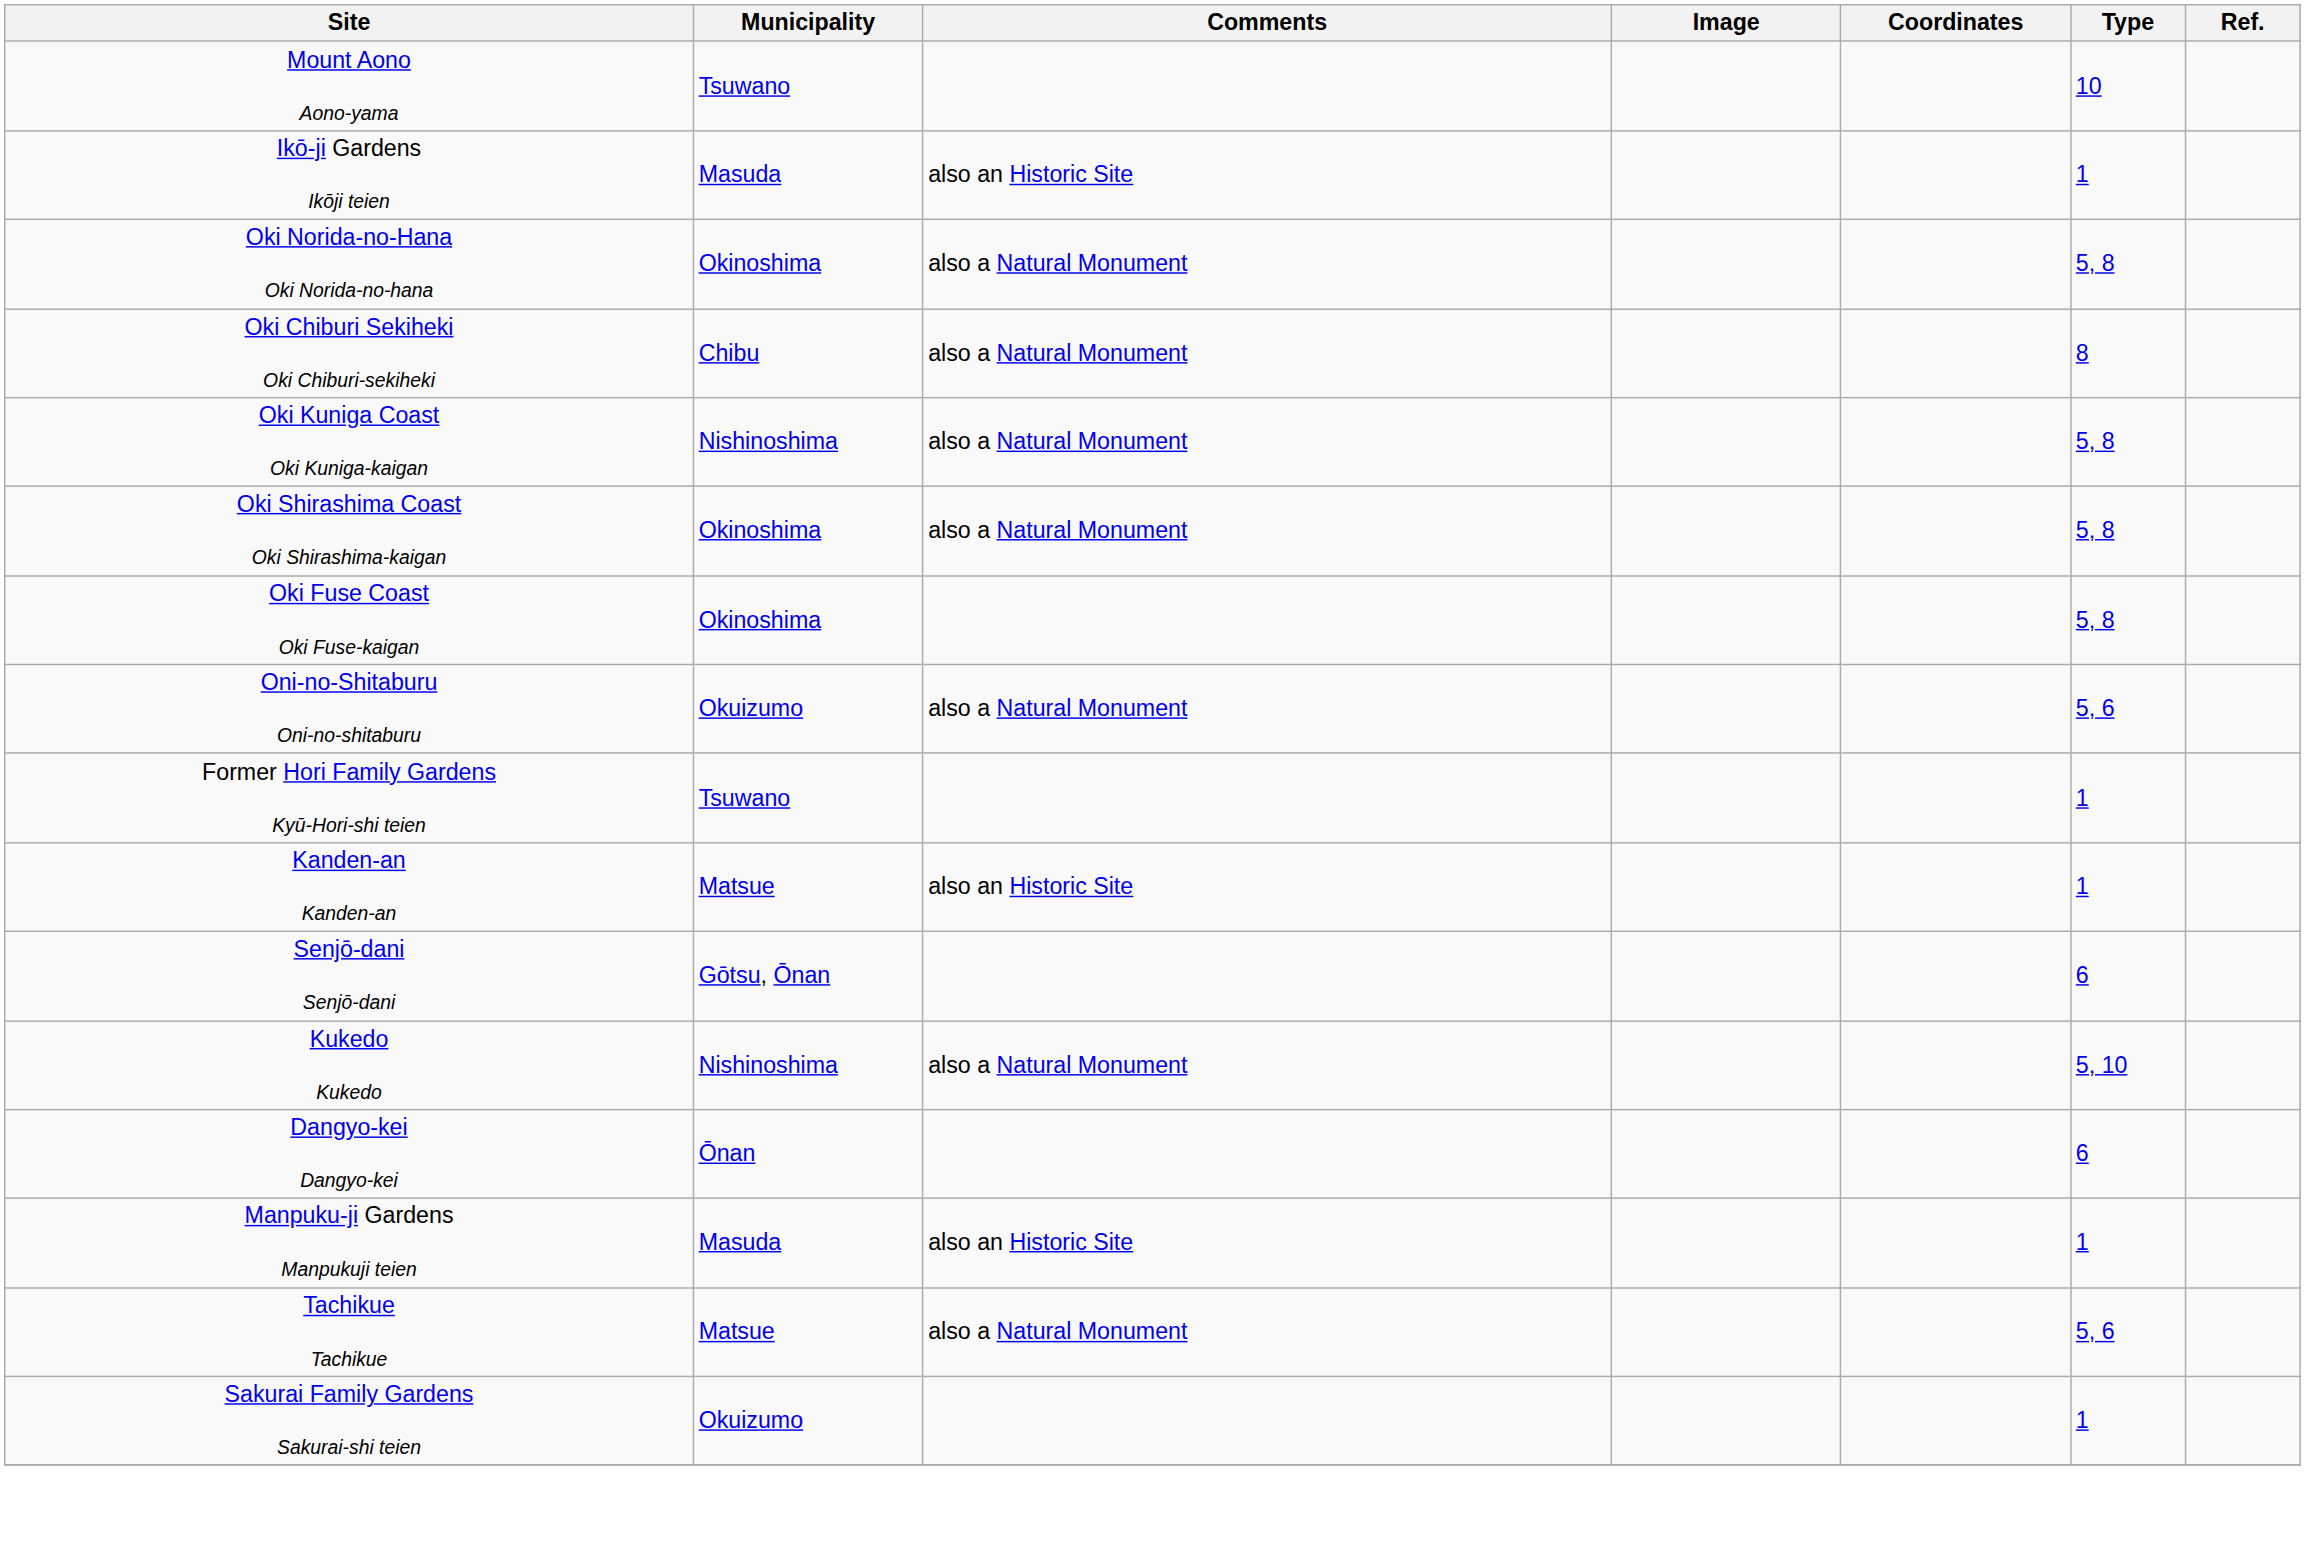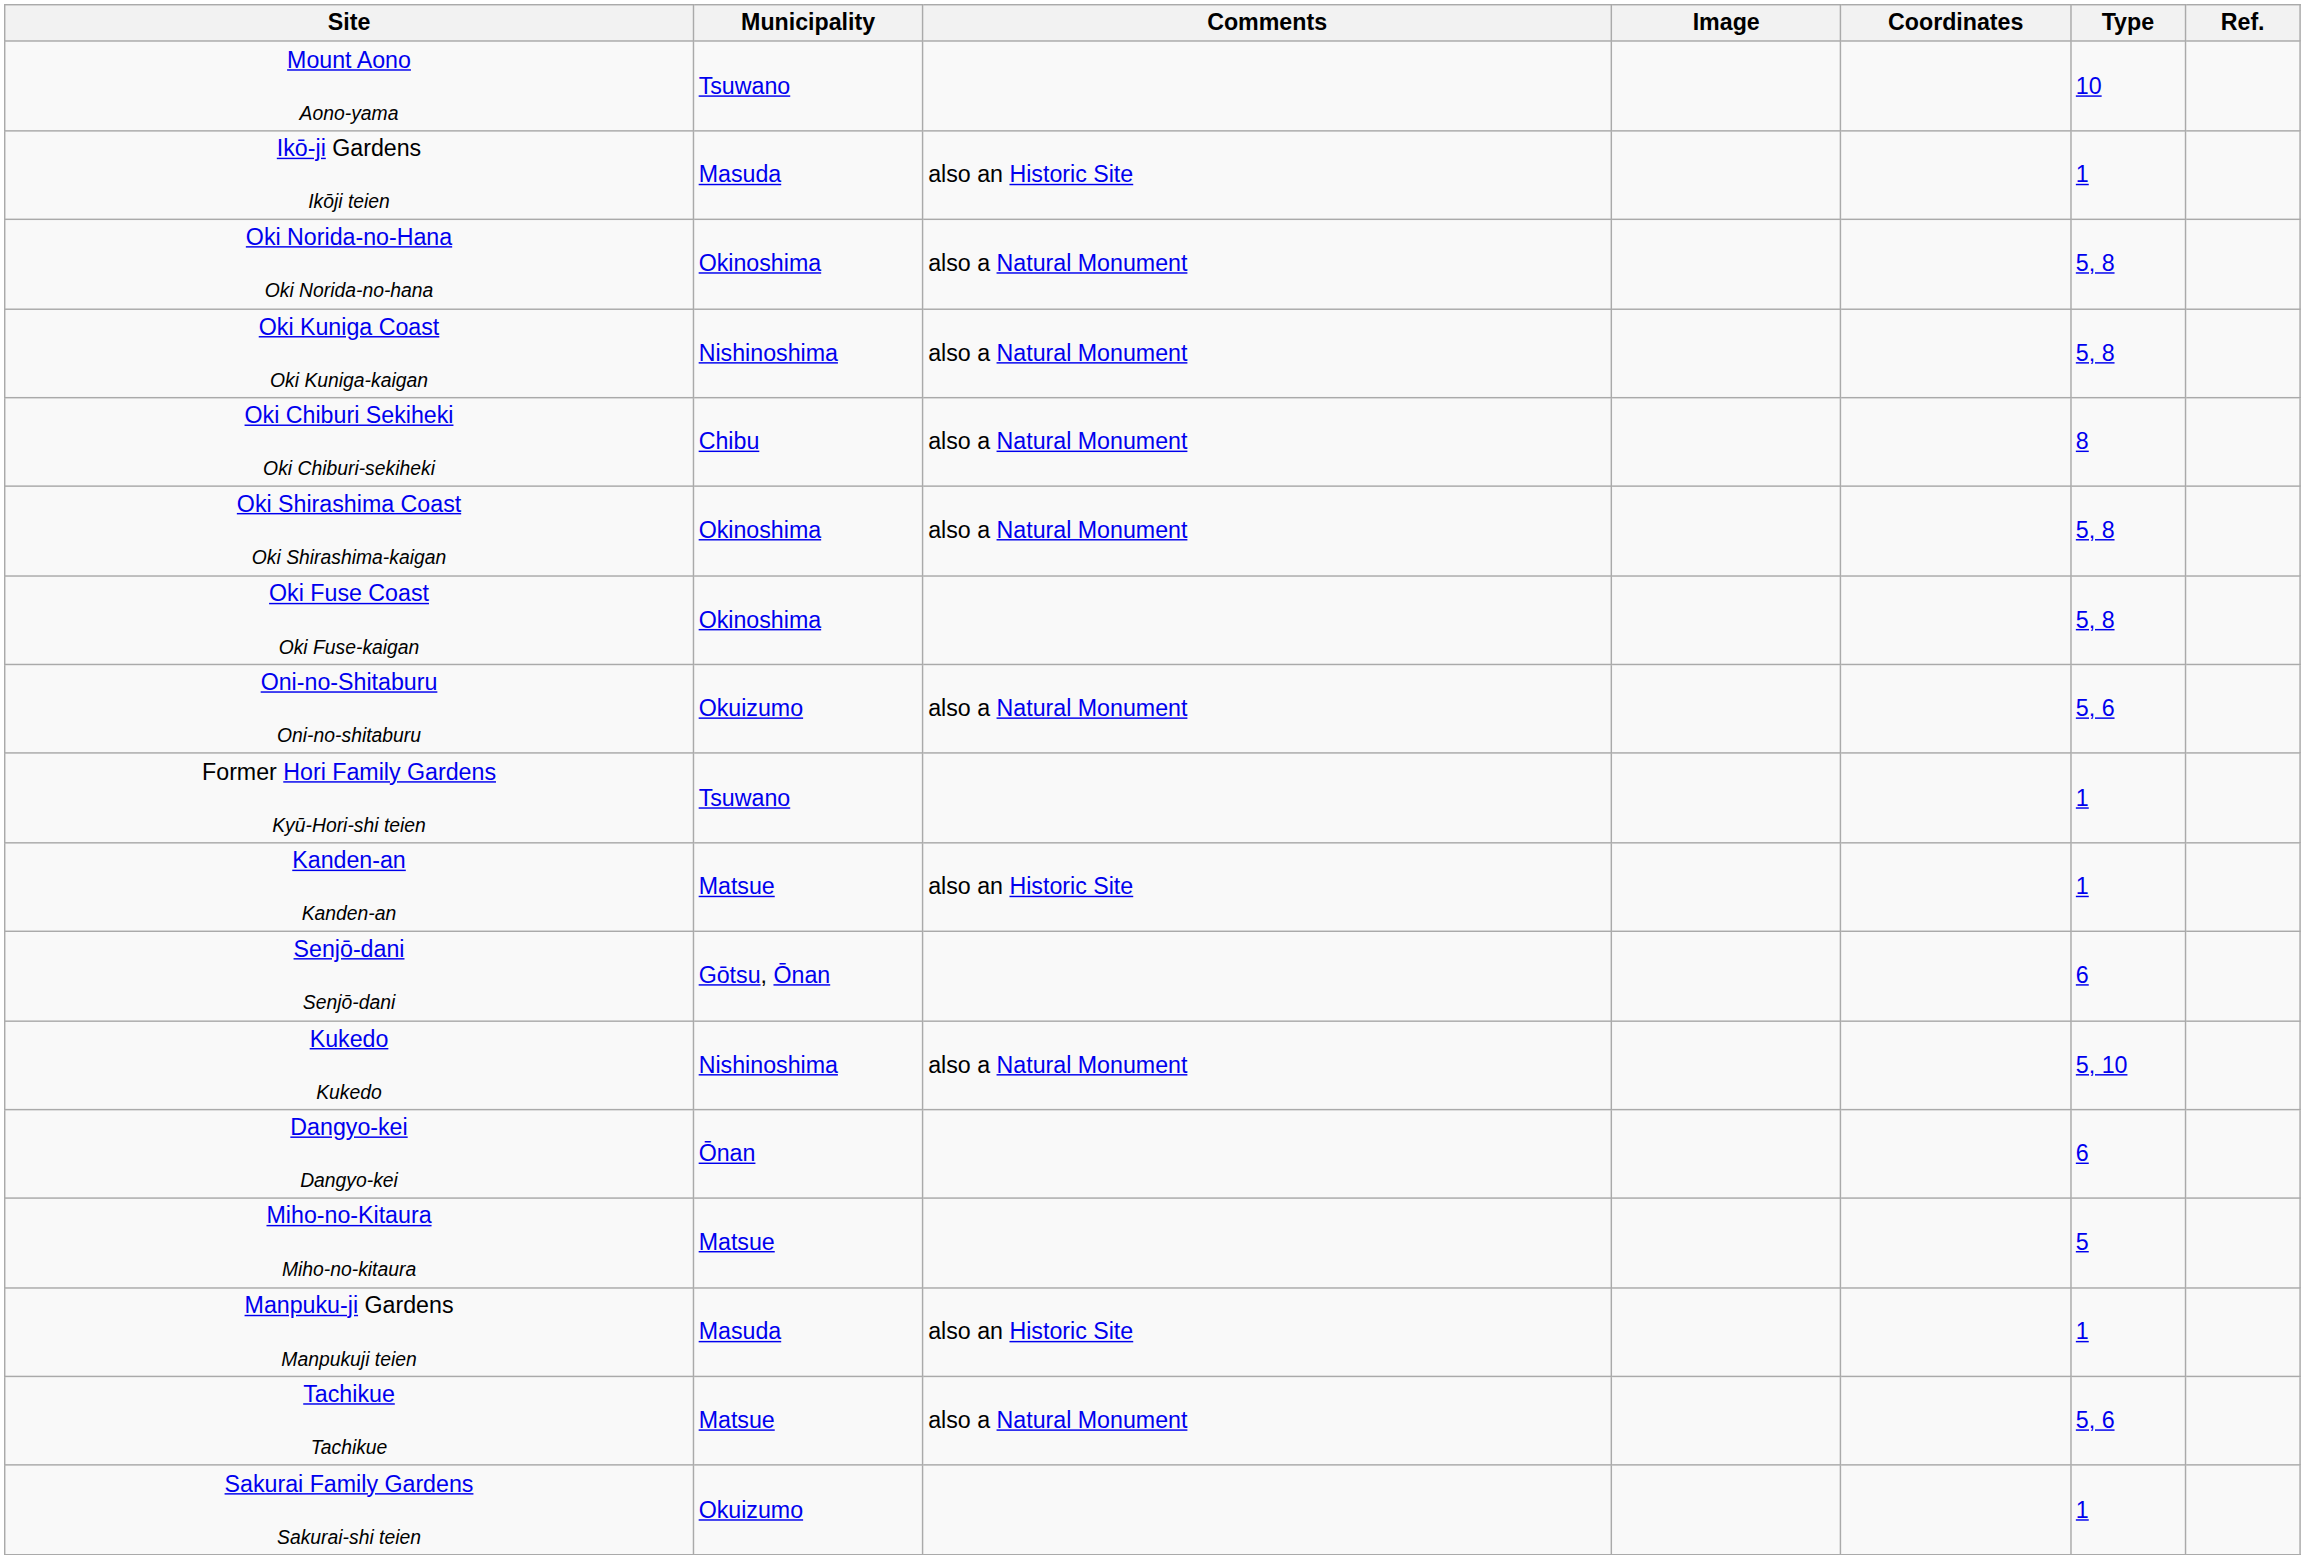 <table class="wikitable sortable"  style="width:100%;">
 <tr>
 <th width="30%" align="left">Site</th>
 <th width="10%" align="left">Municipality</th>
 <th width="30%" align="left" class="unsortable">Comments</th>
 <th width="10%" align="left"  class="unsortable">Image</th>
 <th width="10%" align="left" class="unsortable">Coordinates</th>
 <th width="5%" align="left">Type</th>
 <th width="5%" align="left"  class="unsortable">Ref.</th>
 </tr>
 <tr>
 <td align="center"><a href='#'>Mount Aono</a><br><br><small><em>Aono-yama</em></small></td>
 <td><a href='#'>Tsuwano</a></td>
 <td></td>
 <td></td>
 <td></td>
 <td><a href='#'>10</a></td>
 <td></td>
 </tr>
 <tr>
 <td align="center"><a href='#'>Ikō-ji</a> Gardens<br><br><small><em>Ikōji teien</em></small></td>
 <td><a href='#'>Masuda</a></td>
 <td>also an <a href='#'>Historic Site</a></td>
 <td></td>
 <td></td>
 <td><a href='#'>1</a></td>
 <td></td>
 </tr>
 <tr>
 <td align="center"><a href='#'>Oki Norida-no-Hana</a><br><br><small><em>Oki Norida-no-hana</em></small></td>
 <td><a href='#'>Okinoshima</a></td>
 <td>also a <a href='#'>Natural Monument</a></td>
 <td></td>
 <td></td>
 <td><a href='#'>5, 8</a></td>
 <td></td>
 </tr>
 <tr>
+<td align="center"><a href='#'>Oki Kuniga Coast</a><br><br><small><em>Oki Kuniga-kaigan</em></small></td>
+<td><a href='#'>Nishinoshima</a></td>
+<td>also a <a href='#'>Natural Monument</a></td>
+<td></td>
+<td></td>
+<td><a href='#'>5, 8</a></td>
+<td></td>
+</tr>
+<tr>
 <td align="center"><a href='#'>Oki Chiburi Sekiheki</a><br><br><small><em>Oki Chiburi-sekiheki</em></small></td>
 <td><a href='#'>Chibu</a></td>
 <td>also a <a href='#'>Natural Monument</a></td>
 <td></td>
 <td></td>
 <td><a href='#'>8</a></td>
-<td></td>
-</tr>
-<tr>
-<td align="center"><a href='#'>Oki Kuniga Coast</a><br><br><small><em>Oki Kuniga-kaigan</em></small></td>
-<td><a href='#'>Nishinoshima</a></td>
-<td>also a <a href='#'>Natural Monument</a></td>
-<td></td>
-<td></td>
-<td><a href='#'>5, 8</a></td>
 <td></td>
 </tr>
 <tr>
 <td align="center"><a href='#'>Oki Shirashima Coast</a><br><br><small><em>Oki Shirashima-kaigan</em></small></td>
 <td><a href='#'>Okinoshima</a></td>
 <td>also a <a href='#'>Natural Monument</a></td>
 <td></td>
 <td></td>
 <td><a href='#'>5, 8</a></td>
 <td></td>
 </tr>
 <tr>
 <td align="center"><a href='#'>Oki Fuse Coast</a><br><br><small><em>Oki Fuse-kaigan</em></small></td>
 <td><a href='#'>Okinoshima</a></td>
 <td></td>
 <td></td>
 <td></td>
 <td><a href='#'>5, 8</a></td>
 <td></td>
 </tr>
 <tr>
 <td align="center"><a href='#'>Oni-no-Shitaburu</a><br><br><small><em>Oni-no-shitaburu</em></small></td>
 <td><a href='#'>Okuizumo</a></td>
 <td>also a <a href='#'>Natural Monument</a></td>
 <td></td>
 <td></td>
 <td><a href='#'>5, 6</a></td>
 <td></td>
 </tr>
 <tr>
 <td align="center">Former <a href='#'>Hori Family Gardens</a><br><br><small><em>Kyū-Hori-shi teien</em></small></td>
 <td><a href='#'>Tsuwano</a></td>
 <td></td>
 <td></td>
 <td></td>
 <td><a href='#'>1</a></td>
 <td></td>
 </tr>
 <tr>
 <td align="center"><a href='#'>Kanden-an</a><br><br><small><em>Kanden-an</em></small></td>
 <td><a href='#'>Matsue</a></td>
 <td>also an <a href='#'>Historic Site</a></td>
 <td></td>
 <td></td>
 <td><a href='#'>1</a></td>
 <td></td>
 </tr>
 <tr>
 <td align="center"><a href='#'>Senjō-dani</a><br><br><small><em>Senjō-dani</em></small></td>
 <td><a href='#'>Gōtsu</a>, <a href='#'>Ōnan</a></td>
 <td></td>
 <td></td>
 <td></td>
 <td><a href='#'>6</a></td>
 <td></td>
 </tr>
 <tr>
 <td align="center"><a href='#'>Kukedo</a><br><br><small><em>Kukedo</em></small></td>
 <td><a href='#'>Nishinoshima</a></td>
 <td>also a <a href='#'>Natural Monument</a></td>
 <td></td>
 <td></td>
 <td><a href='#'>5, 10</a></td>
 <td></td>
 </tr>
 <tr>
 <td align="center"><a href='#'>Dangyo-kei</a><br><br><small><em>Dangyo-kei</em></small></td>
 <td><a href='#'>Ōnan</a></td>
 <td></td>
 <td></td>
 <td></td>
 <td><a href='#'>6</a></td>
 <td></td>
 </tr>
 <tr>
+<td align="center"><a href='#'>Miho-no-Kitaura</a><br><br><small><em>Miho-no-kitaura</em></small></td>
+<td><a href='#'>Matsue</a></td>
+<td></td>
+<td></td>
+<td></td>
+<td><a href='#'>5</a></td>
+<td></td>
+</tr>
+<tr>
 <td align="center"><a href='#'>Manpuku-ji</a> Gardens<br><br><small><em>Manpukuji teien</em></small></td>
 <td><a href='#'>Masuda</a></td>
 <td>also an <a href='#'>Historic Site</a></td>
 <td></td>
 <td></td>
 <td><a href='#'>1</a></td>
 <td></td>
 </tr>
 <tr>
 <td align="center"><a href='#'>Tachikue</a><br><br><small><em>Tachikue</em></small></td>
 <td><a href='#'>Matsue</a></td>
 <td>also a <a href='#'>Natural Monument</a></td>
 <td></td>
 <td></td>
 <td><a href='#'>5, 6</a></td>
 <td></td>
 </tr>
 <tr>
 <td align="center"><a href='#'>Sakurai Family Gardens</a><br><br><small><em>Sakurai-shi teien</em></small></td>
 <td><a href='#'>Okuizumo</a></td>
 <td></td>
 <td></td>
 <td></td>
 <td><a href='#'>1</a></td>
 <td></td>
 </tr>
 <tr>
 </tr>
 </table>
